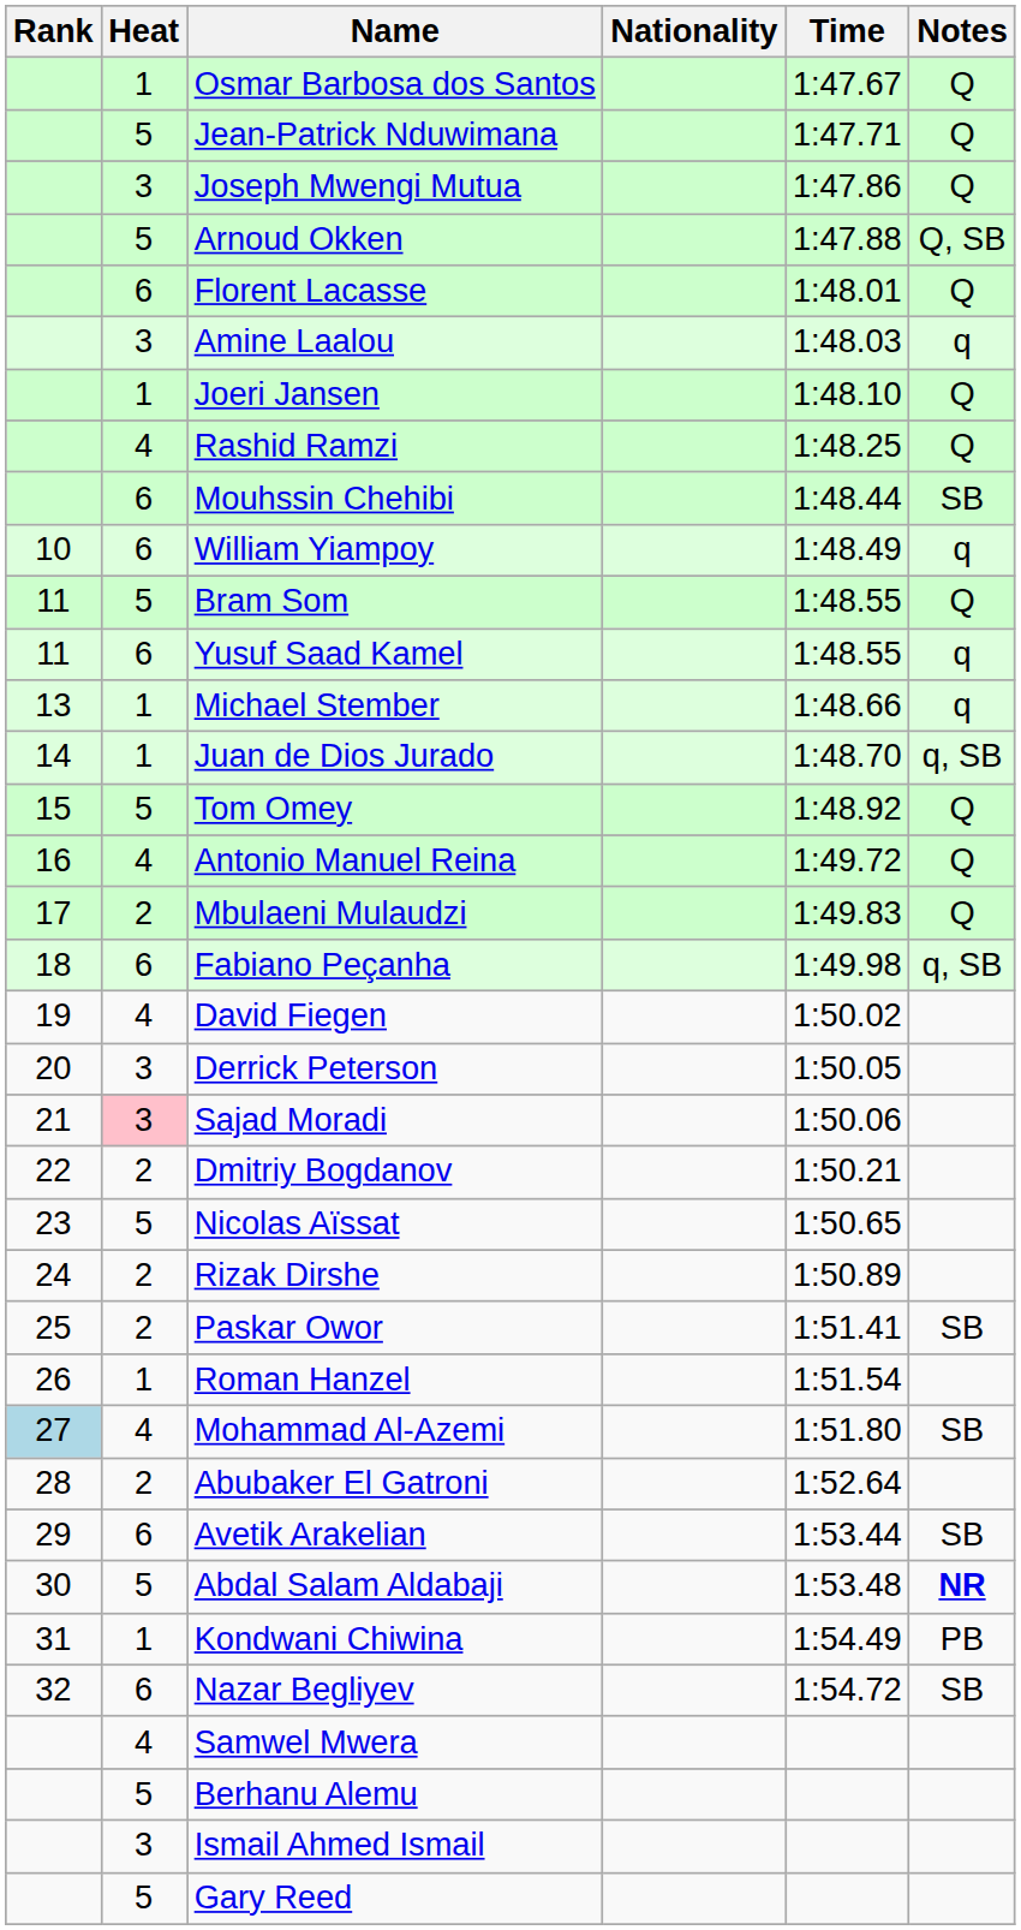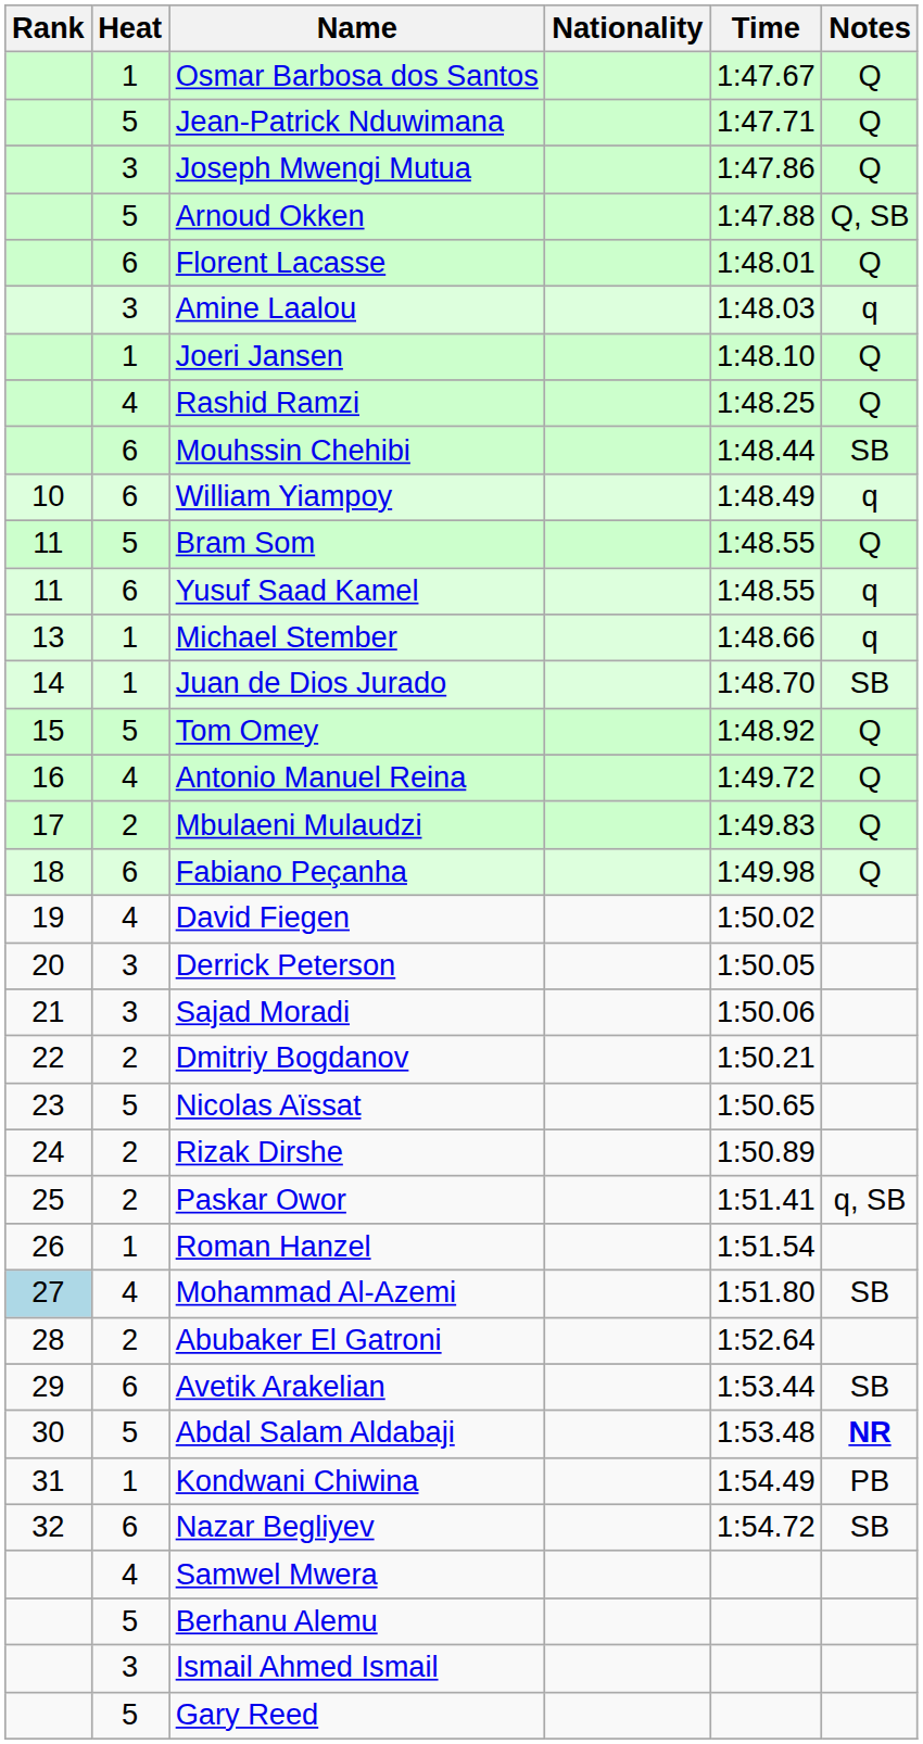 <table class="wikitable sortable" style="text-align:center">
 <tr>
 <th>Rank</th>
 <th>Heat</th>
 <th>Name</th>
 <th>Nationality</th>
 <th>Time</th>
 <th>Notes</th>
 </tr>
 <tr bgcolor=ccffcc>
 <td></td>
 <td>1</td>
 <td align="left"><a href='#'>Osmar Barbosa dos Santos</a></td>
 <td align=left></td>
 <td>1:47.67</td>
 <td>Q</td>
 </tr>
 <tr bgcolor=ccffcc>
 <td></td>
 <td>5</td>
 <td align="left"><a href='#'>Jean-Patrick Nduwimana</a></td>
 <td align=left></td>
 <td>1:47.71</td>
 <td>Q</td>
 </tr>
 <tr bgcolor=ccffcc>
 <td></td>
 <td>3</td>
 <td align="left"><a href='#'>Joseph Mwengi Mutua</a></td>
 <td align=left></td>
 <td>1:47.86</td>
 <td>Q</td>
 </tr>
 <tr bgcolor=ccffcc>
 <td></td>
 <td>5</td>
 <td align="left"><a href='#'>Arnoud Okken</a></td>
 <td align=left></td>
 <td>1:47.88</td>
 <td>Q, SB</td>
 </tr>
 <tr bgcolor=ccffcc>
 <td></td>
 <td>6</td>
 <td align="left"><a href='#'>Florent Lacasse</a></td>
 <td align=left></td>
 <td>1:48.01</td>
 <td>Q</td>
 </tr>
 <tr bgcolor=ddffdd>
 <td></td>
 <td>3</td>
 <td align="left"><a href='#'>Amine Laalou</a></td>
 <td align=left></td>
 <td>1:48.03</td>
 <td>q</td>
 </tr>
 <tr bgcolor=ccffcc>
 <td></td>
 <td>1</td>
 <td align="left"><a href='#'>Joeri Jansen</a></td>
 <td align=left></td>
 <td>1:48.10</td>
 <td>Q</td>
 </tr>
 <tr bgcolor=ccffcc>
 <td></td>
 <td>4</td>
 <td align="left"><a href='#'>Rashid Ramzi</a></td>
 <td align=left></td>
 <td>1:48.25</td>
 <td>Q</td>
 </tr>
 <tr bgcolor=ccffcc>
 <td></td>
 <td>6</td>
 <td align="left"><a href='#'>Mouhssin Chehibi</a></td>
 <td align=left></td>
 <td>1:48.44</td>
 <td>SB</td>
 </tr>
 <tr bgcolor=ddffdd>
 <td>10</td>
 <td>6</td>
 <td align="left"><a href='#'>William Yiampoy</a></td>
 <td align=left></td>
 <td>1:48.49</td>
 <td>q</td>
 </tr>
 <tr bgcolor=ccffcc>
 <td>11</td>
 <td>5</td>
 <td align="left"><a href='#'>Bram Som</a></td>
 <td align=left></td>
 <td>1:48.55</td>
 <td>Q</td>
 </tr>
 <tr bgcolor=ddffdd>
 <td>11</td>
 <td>6</td>
 <td align="left"><a href='#'>Yusuf Saad Kamel</a></td>
 <td align=left></td>
 <td>1:48.55</td>
 <td>q</td>
 </tr>
 <tr bgcolor=ddffdd>
 <td>13</td>
 <td>1</td>
 <td align="left"><a href='#'>Michael Stember</a></td>
 <td align=left></td>
 <td>1:48.66</td>
 <td>q</td>
 </tr>
 <tr bgcolor=ddffdd>
 <td>14</td>
 <td>1</td>
 <td align="left"><a href='#'>Juan de Dios Jurado</a></td>
 <td align=left></td>
 <td>1:48.70</td>
-<td>q, SB</td>
+<td>SB</td>
 </tr>
 <tr bgcolor=ccffcc>
 <td>15</td>
 <td>5</td>
 <td align="left"><a href='#'>Tom Omey</a></td>
 <td align=left></td>
 <td>1:48.92</td>
 <td>Q</td>
 </tr>
 <tr bgcolor=ccffcc>
 <td>16</td>
 <td>4</td>
 <td align="left"><a href='#'>Antonio Manuel Reina</a></td>
 <td align=left></td>
 <td>1:49.72</td>
 <td>Q</td>
 </tr>
 <tr bgcolor=ccffcc>
 <td>17</td>
 <td>2</td>
 <td align="left"><a href='#'>Mbulaeni Mulaudzi</a></td>
 <td align=left></td>
 <td>1:49.83</td>
 <td>Q</td>
 </tr>
 <tr bgcolor=ddffdd>
 <td>18</td>
 <td>6</td>
 <td align="left"><a href='#'>Fabiano Peçanha</a></td>
 <td align=left></td>
 <td>1:49.98</td>
-<td>q, SB</td>
+<td>Q</td>
 </tr>
 <tr>
 <td>19</td>
 <td>4</td>
 <td align="left"><a href='#'>David Fiegen</a></td>
 <td align=left></td>
 <td>1:50.02</td>
 <td></td>
 </tr>
 <tr>
 <td>20</td>
 <td>3</td>
 <td align="left"><a href='#'>Derrick Peterson</a></td>
 <td align=left></td>
 <td>1:50.05</td>
 <td></td>
 </tr>
 <tr>
 <td>21</td>
-<td style="background: pink;">3</td>
+<td>3</td>
 <td align="left"><a href='#'>Sajad Moradi</a></td>
 <td align=left></td>
 <td>1:50.06</td>
 <td></td>
 </tr>
 <tr>
 <td>22</td>
 <td>2</td>
 <td align="left"><a href='#'>Dmitriy Bogdanov</a></td>
 <td align=left></td>
 <td>1:50.21</td>
 <td></td>
 </tr>
 <tr>
 <td>23</td>
 <td>5</td>
 <td align="left"><a href='#'>Nicolas Aïssat</a></td>
 <td align=left></td>
 <td>1:50.65</td>
 <td></td>
 </tr>
 <tr>
 <td>24</td>
 <td>2</td>
 <td align="left"><a href='#'>Rizak Dirshe</a></td>
 <td align=left></td>
 <td>1:50.89</td>
 <td></td>
 </tr>
 <tr>
 <td>25</td>
 <td>2</td>
 <td align="left"><a href='#'>Paskar Owor</a></td>
 <td align=left></td>
 <td>1:51.41</td>
-<td>SB</td>
+<td>q, SB</td>
 </tr>
 <tr>
 <td>26</td>
 <td>1</td>
 <td align="left"><a href='#'>Roman Hanzel</a></td>
 <td align=left></td>
 <td>1:51.54</td>
 <td></td>
 </tr>
 <tr>
 <td style="background: lightblue;">27</td>
 <td>4</td>
 <td align="left"><a href='#'>Mohammad Al-Azemi</a></td>
 <td align=left></td>
 <td>1:51.80</td>
 <td>SB</td>
 </tr>
 <tr>
 <td>28</td>
 <td>2</td>
 <td align="left"><a href='#'>Abubaker El Gatroni</a></td>
 <td align=left></td>
 <td>1:52.64</td>
 <td></td>
 </tr>
 <tr>
 <td>29</td>
 <td>6</td>
 <td align="left"><a href='#'>Avetik Arakelian</a></td>
 <td align=left></td>
 <td>1:53.44</td>
 <td>SB</td>
 </tr>
 <tr>
 <td>30</td>
 <td>5</td>
 <td align="left"><a href='#'>Abdal Salam Aldabaji</a></td>
 <td align=left></td>
 <td>1:53.48</td>
 <td><strong><a href='#'>NR</a></strong></td>
 </tr>
 <tr>
 <td>31</td>
 <td>1</td>
 <td align="left"><a href='#'>Kondwani Chiwina</a></td>
 <td align=left></td>
 <td>1:54.49</td>
 <td>PB</td>
 </tr>
 <tr>
 <td>32</td>
 <td>6</td>
 <td align="left"><a href='#'>Nazar Begliyev</a></td>
 <td align=left></td>
 <td>1:54.72</td>
 <td>SB</td>
 </tr>
 <tr>
 <td></td>
 <td>4</td>
 <td align="left"><a href='#'>Samwel Mwera</a></td>
 <td align=left></td>
 <td></td>
 <td></td>
 </tr>
 <tr>
 <td></td>
 <td>5</td>
 <td align="left"><a href='#'>Berhanu Alemu</a></td>
 <td align=left></td>
 <td></td>
 <td></td>
 </tr>
 <tr>
 <td></td>
 <td>3</td>
 <td align="left"><a href='#'>Ismail Ahmed Ismail</a></td>
 <td align=left></td>
 <td></td>
 <td></td>
 </tr>
 <tr>
 <td></td>
 <td>5</td>
 <td align="left"><a href='#'>Gary Reed</a></td>
 <td align=left></td>
 <td></td>
 <td></td>
 </tr>
 </table>
